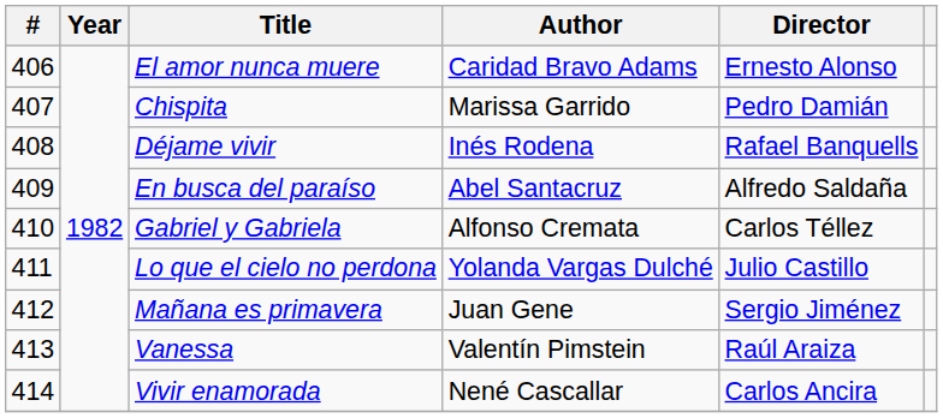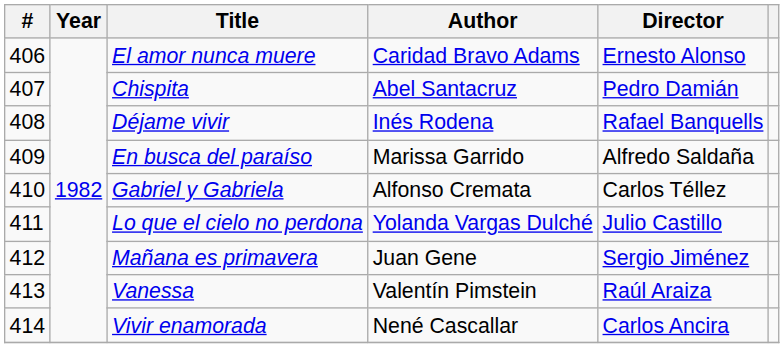 <table class="wikitable sortable">
 <tr>
 <th>#</th>
 <th>Year</th>
 <th>Title</th>
 <th>Author</th>
 <th>Director</th>
 <th></th>
 </tr>
 <tr>
 <td>406</td>
 <td rowspan="9"><a href='#'>1982</a></td>
 <td><em><a href='#'>El amor nunca muere</a></em></td>
 <td><a href='#'>Caridad Bravo Adams</a></td>
 <td><a href='#'>Ernesto Alonso</a></td>
 <td></td>
 </tr>
 <tr>
 <td>407</td>
 <td><em><a href='#'>Chispita</a></em></td>
-<td>Marissa Garrido</td>
+<td><a href='#'>Abel Santacruz</a></td>
 <td><a href='#'>Pedro Damián</a></td>
 <td></td>
 </tr>
 <tr>
 <td>408</td>
 <td><em><a href='#'>Déjame vivir</a></em></td>
 <td><a href='#'>Inés Rodena</a></td>
 <td><a href='#'>Rafael Banquells</a></td>
 <td></td>
 </tr>
 <tr>
 <td>409</td>
 <td><em><a href='#'>En busca del paraíso</a></em></td>
-<td><a href='#'>Abel Santacruz</a></td>
+<td>Marissa Garrido</td>
 <td>Alfredo Saldaña</td>
 <td></td>
 </tr>
 <tr>
 <td>410</td>
 <td><em><a href='#'>Gabriel y Gabriela</a></em></td>
 <td>Alfonso Cremata</td>
 <td>Carlos Téllez</td>
 <td></td>
 </tr>
 <tr>
 <td>411</td>
 <td><em><a href='#'>Lo que el cielo no perdona</a></em></td>
 <td><a href='#'>Yolanda Vargas Dulché</a></td>
 <td><a href='#'>Julio Castillo</a></td>
 <td></td>
 </tr>
 <tr>
 <td>412</td>
 <td><em><a href='#'>Mañana es primavera</a></em></td>
 <td>Juan Gene</td>
 <td><a href='#'>Sergio Jiménez</a></td>
 <td></td>
 </tr>
 <tr>
 <td>413</td>
 <td><em><a href='#'>Vanessa</a></em></td>
 <td>Valentín Pimstein</td>
 <td><a href='#'>Raúl Araiza</a></td>
 <td></td>
 </tr>
 <tr>
 <td>414</td>
 <td><em><a href='#'>Vivir enamorada</a></em></td>
 <td>Nené Cascallar</td>
 <td><a href='#'>Carlos Ancira</a></td>
 <td></td>
 </tr>
 <tr>
 </tr>
 </table>
